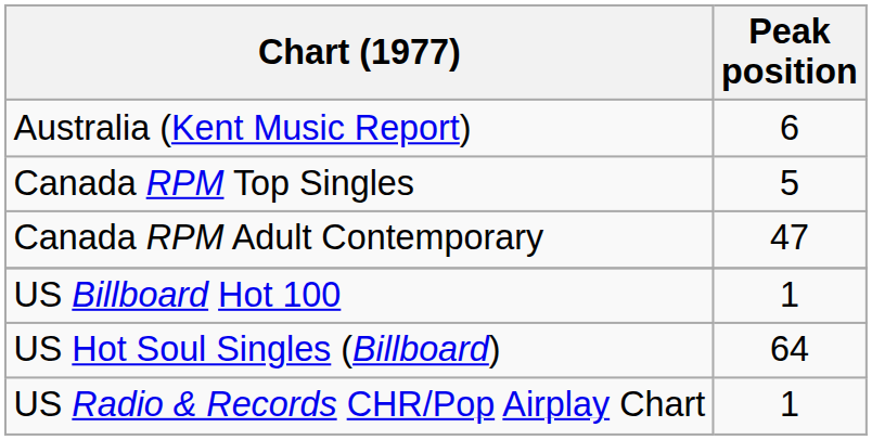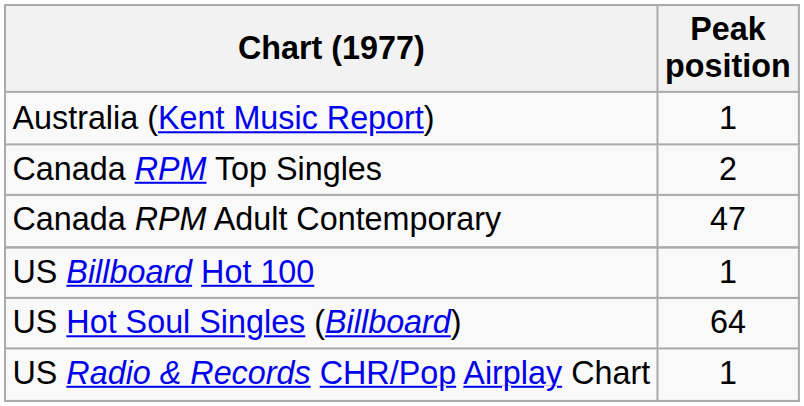 <table class="wikitable sortable">
 <tr>
 <th>Chart (1977)</th>
 <th>Peak<br>position</th>
 </tr>
 <tr>
 <td>Australia (<a href='#'>Kent Music Report</a>)</td>
-<td align="center">6</td>
+<td align="center">1</td>
 </tr>
 <tr>
 <td>Canada <em><a href='#'>RPM</a></em> Top Singles</td>
-<td align="center">5</td>
+<td align="center">2</td>
 </tr>
 <tr>
 <td>Canada <em>RPM</em> Adult Contemporary </td>
 <td style="text-align:center;">47</td>
 </tr>
 <tr>
 </tr>
 <tr>
 </tr>
 <tr>
 </tr>
 <tr>
 <td>US <em><a href='#'>Billboard</a></em> <a href='#'>Hot 100</a></td>
 <td style="text-align:center;">1</td>
 </tr>
 <tr>
 <td scope="row">US <a href='#'>Hot Soul Singles</a> (<em><a href='#'>Billboard</a></em>)</td>
 <td style="text-align:center;">64</td>
 </tr>
 <tr>
 <td>US <em><a href='#'>Radio & Records</a></em> <a href='#'>CHR/Pop</a> <a href='#'>Airplay</a> Chart</td>
 <td align="center">1</td>
 </tr>
 </table>
